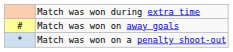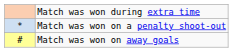 <table class="wikitable">
 <tr>
 <td width="40" align="center" bgcolor="#fbceb1"></td>
 <td>Match was won during <a href='#'>extra time</a></td>
 </tr>
 <tr>
+<td width="40" align="center" bgcolor="#cedff2">*</td>
+<td>Match was won on a <a href='#'>penalty shoot-out</a></td>
+</tr>
+<tr>
 <td width="40" align="center" bgcolor="#ffff99">#</td>
 <td>Match was won on <a href='#'>away goals</a></td>
 </tr>
-<tr>
-<td width="40" align="center" bgcolor="#cedff2">*</td>
-<td>Match was won on a <a href='#'>penalty shoot-out</a></td>
-</tr>
 </table>
